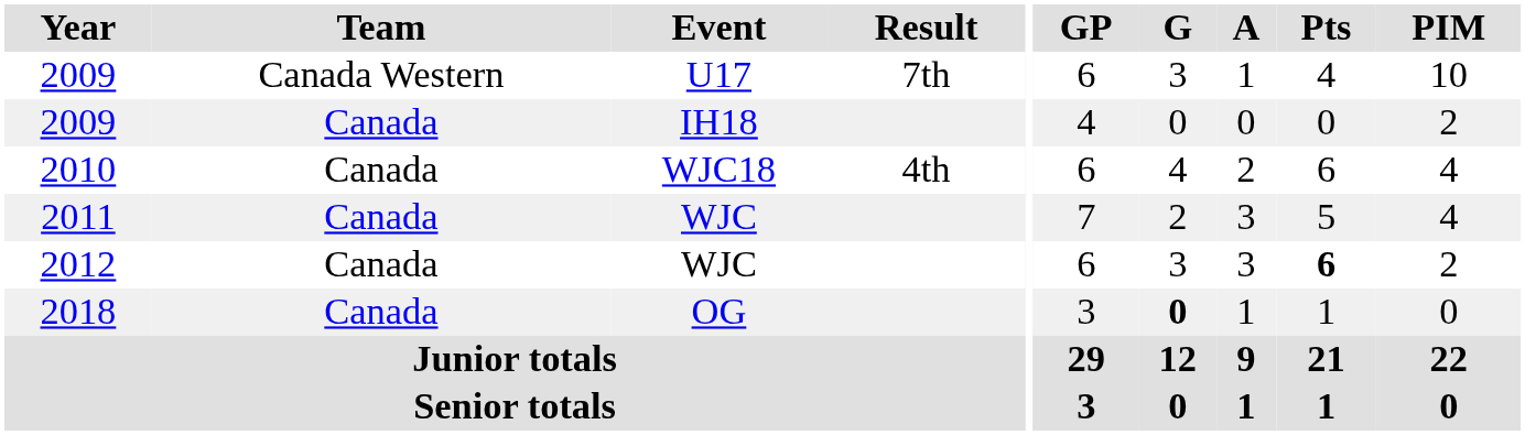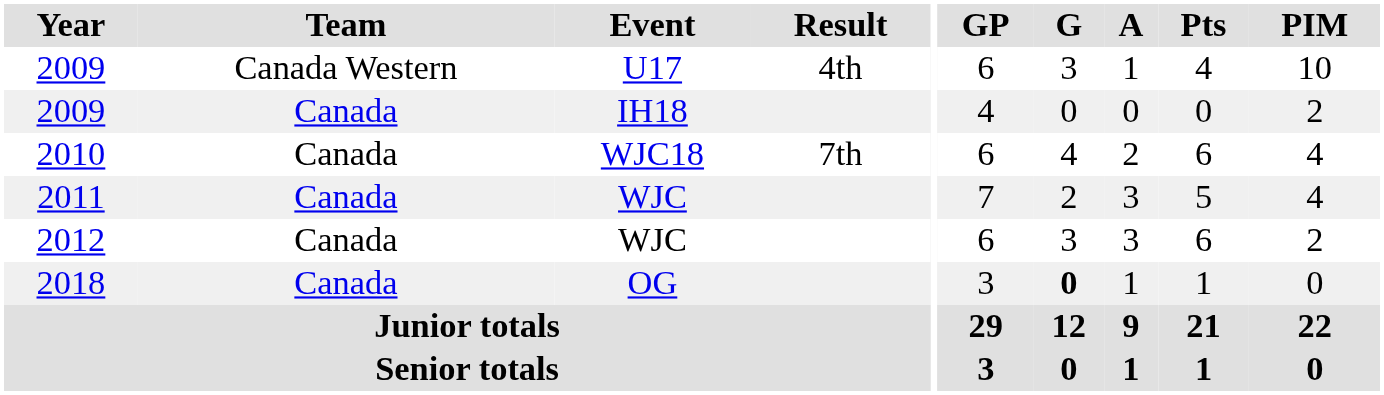 <table border="0" cellpadding="1" cellspacing="0" ID="Table3" style="text-align:center; width:40em">
 <tr ALIGN="centre" bgcolor="#e0e0e0">
 <th>Year</th>
 <th>Team</th>
 <th>Event</th>
 <th>Result</th>
 <th rowspan="99" bgcolor="#ffffff"></th>
 <th>GP</th>
 <th>G</th>
 <th>A</th>
 <th>Pts</th>
 <th>PIM</th>
 </tr>
 <tr>
 <td><a href='#'>2009</a></td>
 <td>Canada Western</td>
 <td><a href='#'>U17</a></td>
-<td>7th</td>
+<td>4th</td>
 <td>6</td>
 <td>3</td>
 <td>1</td>
 <td>4</td>
 <td>10</td>
 </tr>
 <tr bgcolor="#f0f0f0">
 <td><a href='#'>2009</a></td>
 <td><a href='#'>Canada</a></td>
 <td><a href='#'>IH18</a></td>
 <td></td>
 <td>4</td>
 <td>0</td>
 <td>0</td>
 <td>0</td>
 <td>2</td>
 </tr>
 <tr>
 <td><a href='#'>2010</a></td>
 <td>Canada</td>
 <td><a href='#'>WJC18</a></td>
-<td>4th</td>
+<td>7th</td>
 <td>6</td>
 <td>4</td>
 <td>2</td>
 <td>6</td>
 <td>4</td>
 </tr>
 <tr bgcolor="#f0f0f0">
 <td><a href='#'>2011</a></td>
 <td><a href='#'>Canada</a></td>
 <td><a href='#'>WJC</a></td>
 <td></td>
 <td>7</td>
 <td>2</td>
 <td>3</td>
 <td>5</td>
 <td>4</td>
 </tr>
 <tr>
 <td><a href='#'>2012</a></td>
 <td>Canada</td>
 <td>WJC</td>
 <td></td>
 <td>6</td>
 <td>3</td>
 <td>3</td>
-<td><strong>6</strong></td>
+<td>6</td>
 <td>2</td>
 </tr>
 <tr bgcolor="#f0f0f0">
 <td><a href='#'>2018</a></td>
 <td><a href='#'>Canada</a></td>
 <td><a href='#'>OG</a></td>
 <td></td>
 <td>3</td>
 <td><strong>0</strong></td>
 <td>1</td>
 <td>1</td>
 <td>0</td>
 </tr>
 <tr bgcolor="#e0e0e0">
 <th colspan=4>Junior totals</th>
 <th>29</th>
 <th>12</th>
 <th>9</th>
 <th>21</th>
 <th>22</th>
 </tr>
 <tr bgcolor="#e0e0e0">
 <th colspan=4>Senior totals</th>
 <th>3</th>
 <th>0</th>
 <th>1</th>
 <th>1</th>
 <th>0</th>
 </tr>
 </table>
